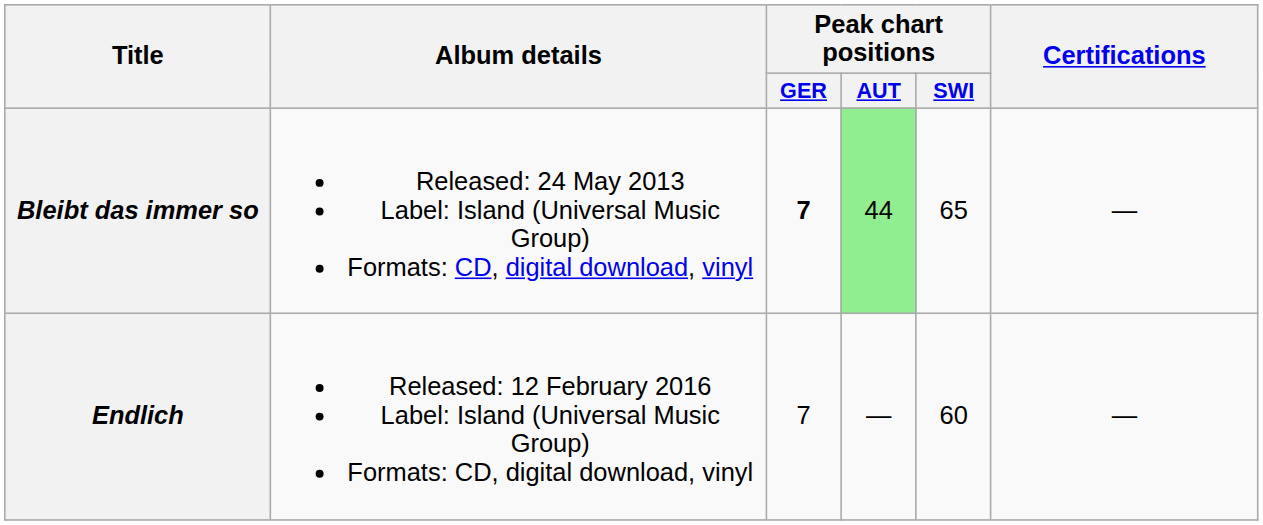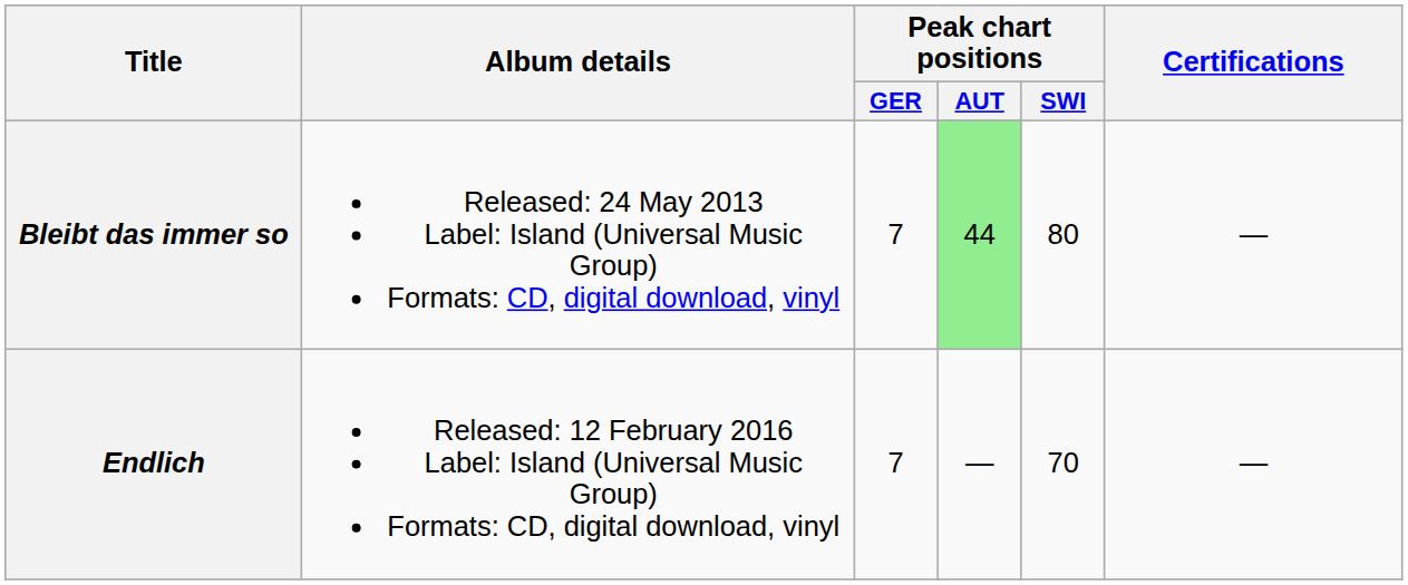 <table class="wikitable plainrowheaders" style="text-align:center;">
 <tr>
 <th scope="col" rowspan="2" style="width:10em;">Title</th>
 <th scope="col" rowspan="2" style="width:19em;">Album details</th>
 <th scope="col" colspan="3">Peak chart positions</th>
 <th scope="col" rowspan="2" style="width:10em;"><a href='#'>Certifications</a></th>
 </tr>
 <tr>
 <th scope="col" style="width:3em;font-size:85%;"><a href='#'>GER</a><br></th>
 <th scope="col" style="width:3em;font-size:85%;"><a href='#'>AUT</a><br></th>
 <th scope="col" style="width:3em;font-size:85%;"><a href='#'>SWI</a><br></th>
 </tr>
 <tr>
 <th scope="row"><em>Bleibt das immer so</em></th>
 <td><br><ul><li>Released: 24 May 2013</li><li>Label: Island (Universal Music Group)</li><li>Formats: <a href='#'>CD</a>, <a href='#'>digital download</a>, <a href='#'>vinyl</a></li></ul></td>
-<td><strong>7</strong></td>
+<td>7</td>
 <td style="background: lightgreen;">44</td>
-<td>65</td>
+<td>80</td>
 <td>—</td>
 </tr>
 <tr>
 <th scope="row"><em>Endlich</em></th>
 <td><br><ul><li>Released: 12 February 2016</li><li>Label: Island (Universal Music Group)</li><li>Formats: CD, digital download, vinyl</li></ul></td>
 <td>7</td>
 <td>—</td>
-<td>60</td>
+<td>70</td>
 <td>—</td>
 </tr>
 </table>
